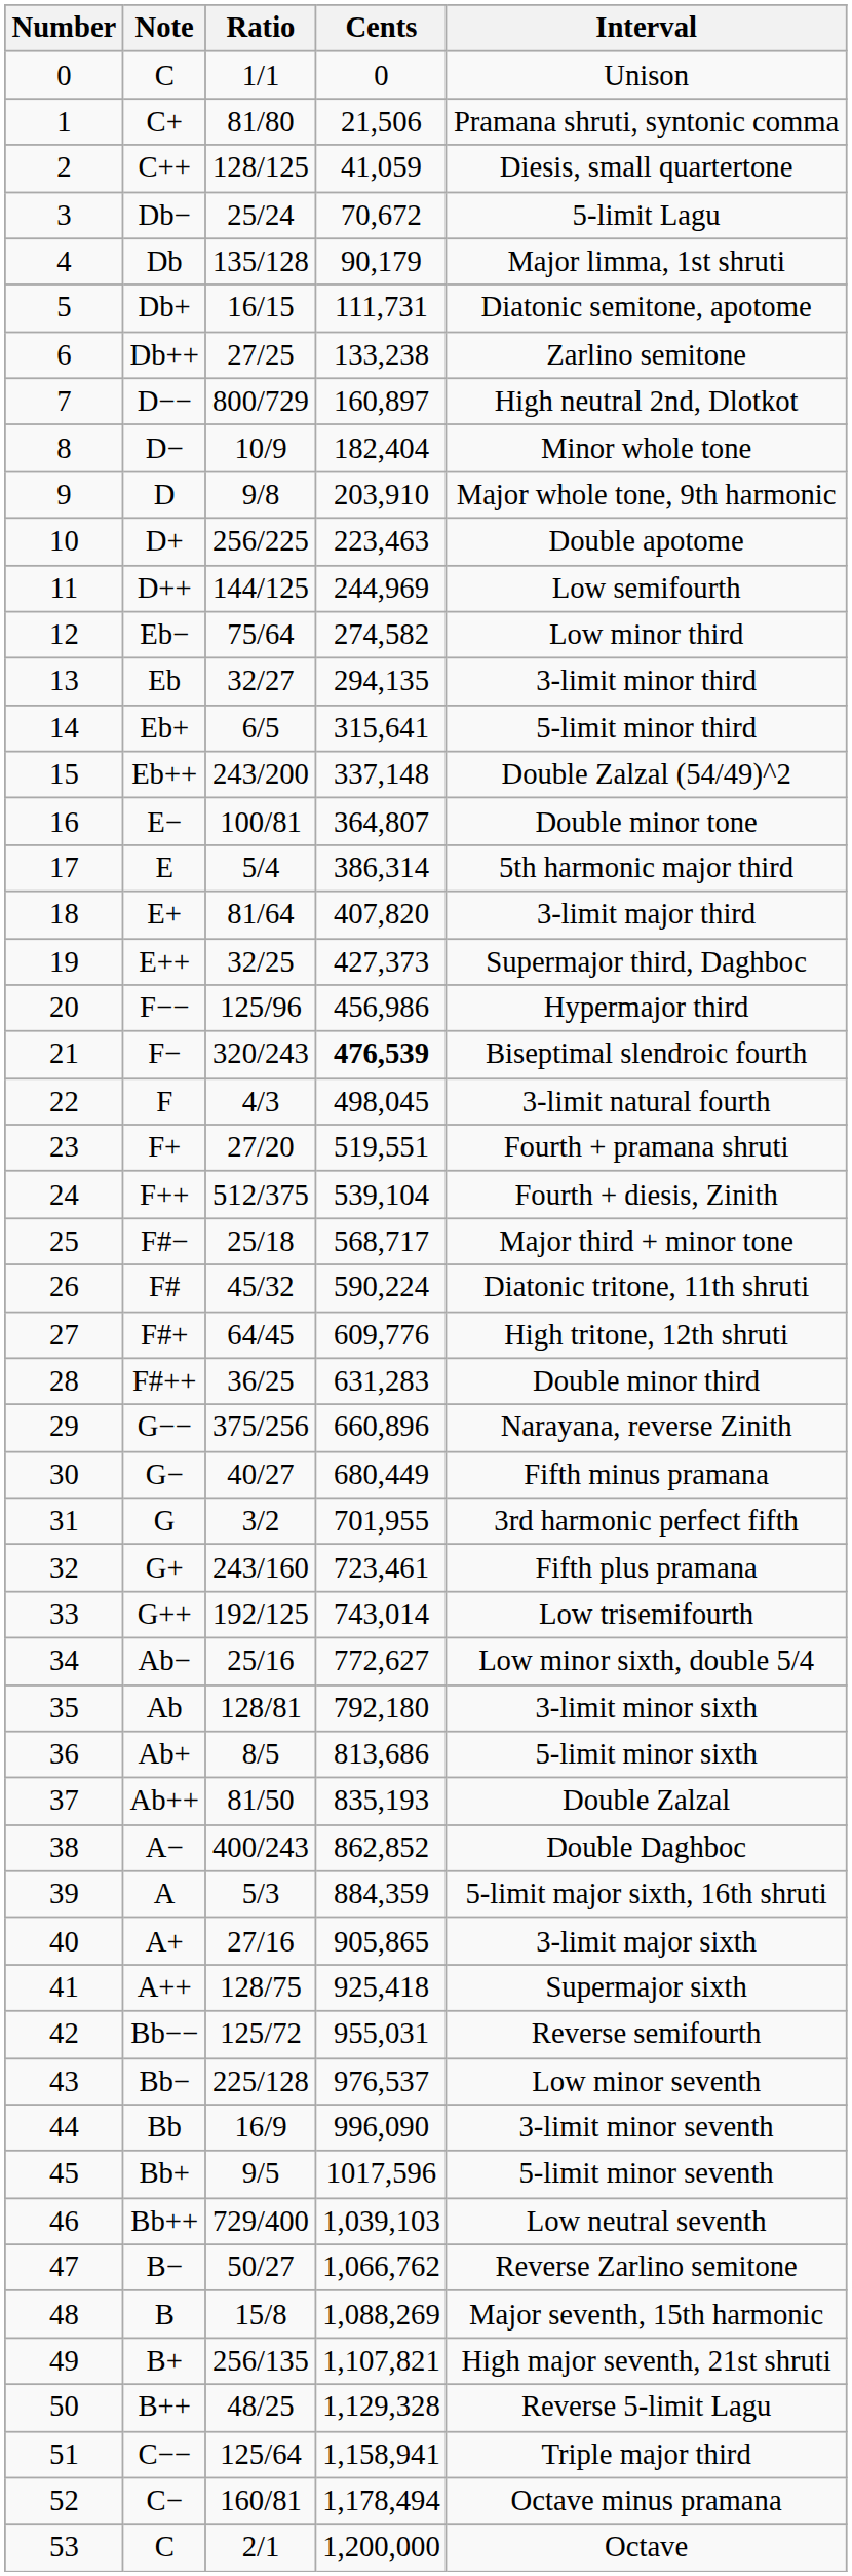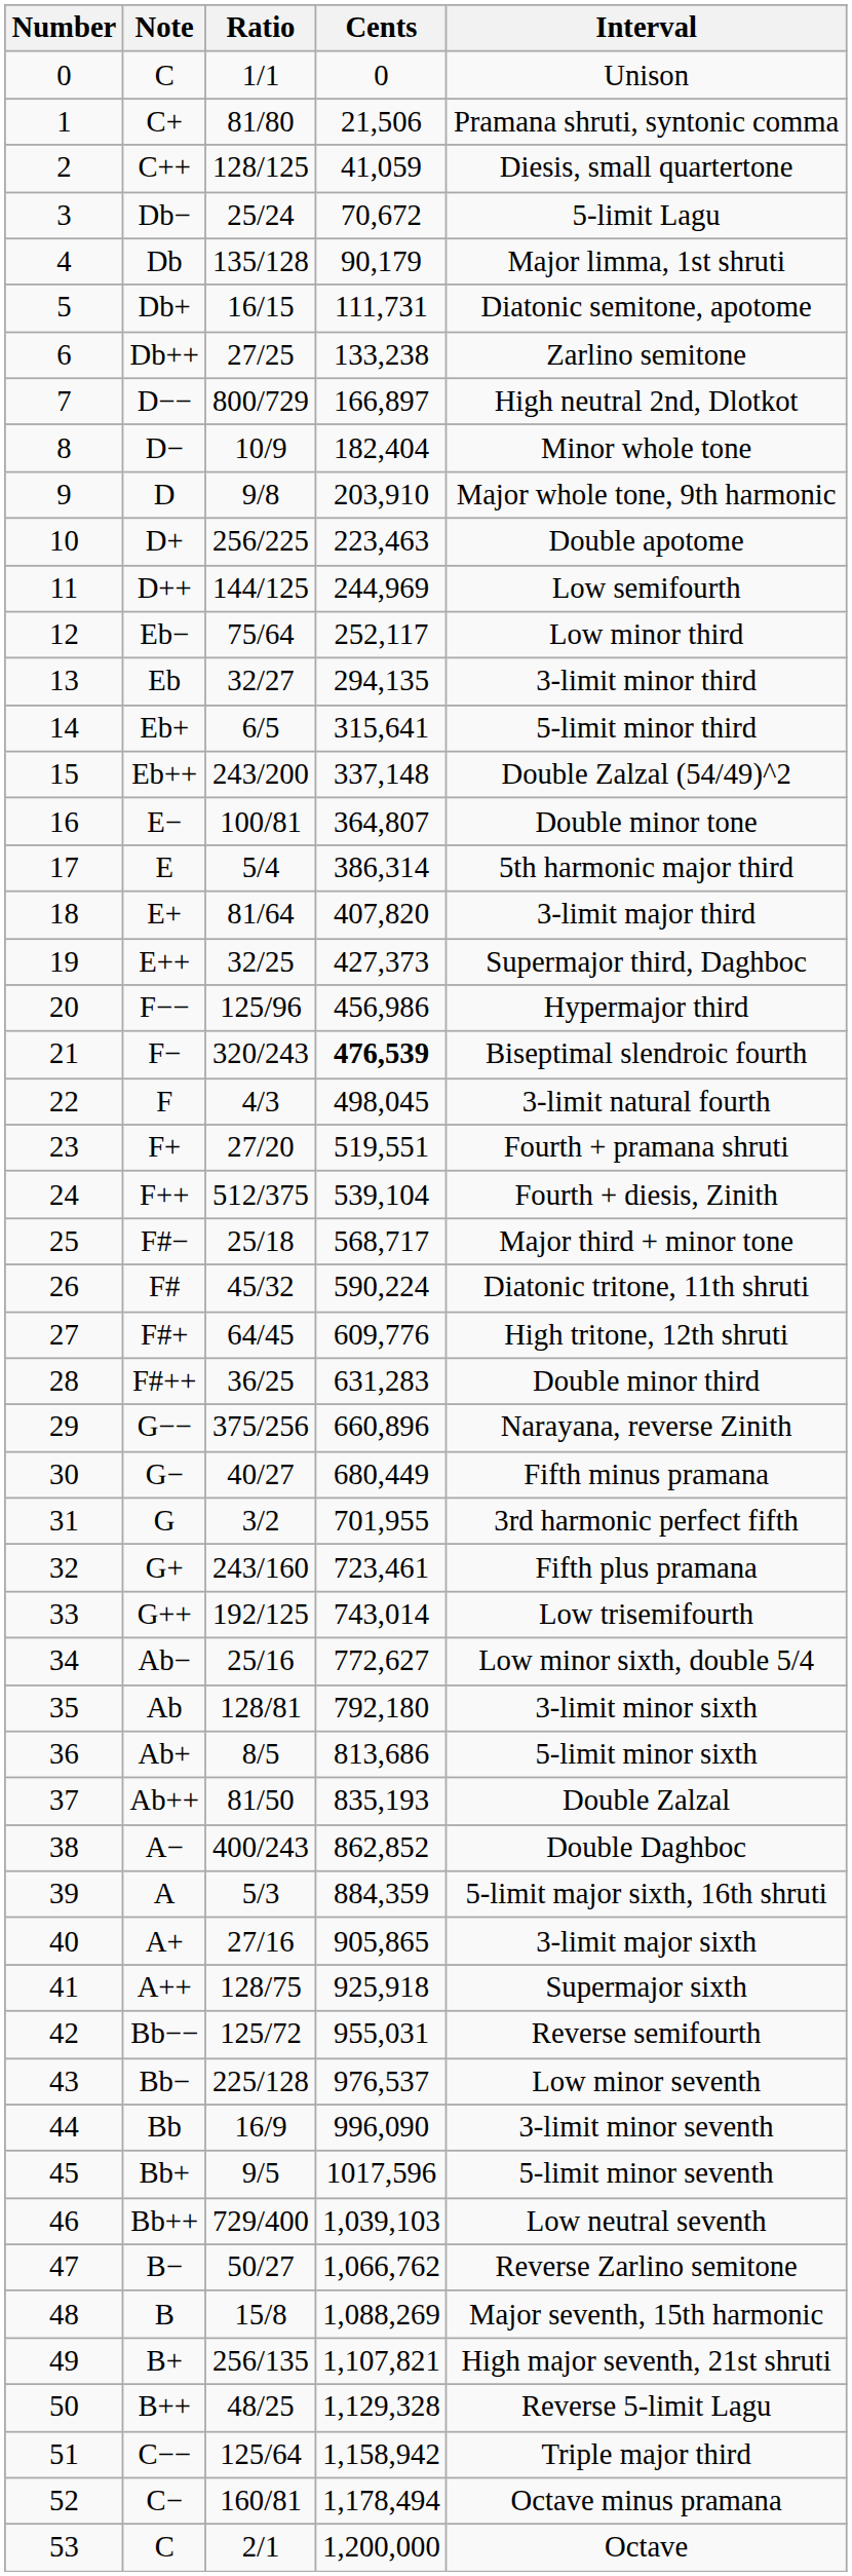 <table class="wikitable sortable" style="text-align: center">
 <tr>
 <th class="unsortable">Number</th>
 <th class="unsortable">Note</th>
 <th class="unsortable">Ratio</th>
 <th class="unsortable">Cents</th>
 <th class="unsortable">Interval</th>
 </tr>
 <tr>
 <td>0</td>
 <td>C</td>
 <td>1/1</td>
 <td>0</td>
 <td>Unison</td>
 </tr>
 <tr>
 <td>1</td>
 <td>C+</td>
 <td>81/80</td>
 <td>21,506</td>
 <td>Pramana shruti, syntonic comma</td>
 </tr>
 <tr>
 <td>2</td>
 <td>C++</td>
 <td>128/125</td>
 <td>41,059</td>
 <td>Diesis, small quartertone</td>
 </tr>
 <tr>
 <td>3</td>
 <td>Db−</td>
 <td>25/24</td>
 <td>70,672</td>
 <td>5-limit Lagu</td>
 </tr>
 <tr>
 <td>4</td>
 <td>Db</td>
 <td>135/128</td>
 <td>90,179</td>
 <td>Major limma, 1st shruti</td>
 </tr>
 <tr>
 <td>5</td>
 <td>Db+</td>
 <td>16/15</td>
 <td>111,731</td>
 <td>Diatonic semitone, apotome</td>
 </tr>
 <tr>
 <td>6</td>
 <td>Db++</td>
 <td>27/25</td>
 <td>133,238</td>
 <td>Zarlino semitone</td>
 </tr>
 <tr>
 <td>7</td>
 <td>D−−</td>
 <td>800/729</td>
-<td>160,897</td>
+<td>166,897</td>
 <td>High neutral 2nd, Dlotkot</td>
 </tr>
 <tr>
 <td>8</td>
 <td>D−</td>
 <td>10/9</td>
 <td>182,404</td>
 <td>Minor whole tone</td>
 </tr>
 <tr>
 <td>9</td>
 <td>D</td>
 <td>9/8</td>
 <td>203,910</td>
 <td>Major whole tone, 9th harmonic</td>
 </tr>
 <tr>
 <td>10</td>
 <td>D+</td>
 <td>256/225</td>
 <td>223,463</td>
 <td>Double apotome</td>
 </tr>
 <tr>
 <td>11</td>
 <td>D++</td>
 <td>144/125</td>
 <td>244,969</td>
 <td>Low semifourth</td>
 </tr>
 <tr>
 <td>12</td>
 <td>Eb−</td>
 <td>75/64</td>
-<td>274,582</td>
+<td>252,117</td>
 <td>Low minor third</td>
 </tr>
 <tr>
 <td>13</td>
 <td>Eb</td>
 <td>32/27</td>
 <td>294,135</td>
 <td>3-limit minor third</td>
 </tr>
 <tr>
 <td>14</td>
 <td>Eb+</td>
 <td>6/5</td>
 <td>315,641</td>
 <td>5-limit minor third</td>
 </tr>
 <tr>
 <td>15</td>
 <td>Eb++</td>
 <td>243/200</td>
 <td>337,148</td>
 <td>Double Zalzal (54/49)^2</td>
 </tr>
 <tr>
 <td>16</td>
 <td>E−</td>
 <td>100/81</td>
 <td>364,807</td>
 <td>Double minor tone</td>
 </tr>
 <tr>
 <td>17</td>
 <td>E</td>
 <td>5/4</td>
 <td>386,314</td>
 <td>5th harmonic major third</td>
 </tr>
 <tr>
 <td>18</td>
 <td>E+</td>
 <td>81/64</td>
 <td>407,820</td>
 <td>3-limit major third</td>
 </tr>
 <tr>
 <td>19</td>
 <td>E++</td>
 <td>32/25</td>
 <td>427,373</td>
 <td>Supermajor third, Daghboc</td>
 </tr>
 <tr>
 <td>20</td>
 <td>F−−</td>
 <td>125/96</td>
 <td>456,986</td>
 <td>Hypermajor third</td>
 </tr>
 <tr>
 <td>21</td>
 <td>F−</td>
 <td>320/243</td>
 <td><strong>476,539</strong></td>
 <td>Biseptimal slendroic fourth</td>
 </tr>
 <tr>
 <td>22</td>
 <td>F</td>
 <td>4/3</td>
 <td>498,045</td>
 <td>3-limit natural fourth</td>
 </tr>
 <tr>
 <td>23</td>
 <td>F+</td>
 <td>27/20</td>
 <td>519,551</td>
 <td>Fourth + pramana shruti</td>
 </tr>
 <tr>
 <td>24</td>
 <td>F++</td>
 <td>512/375</td>
 <td>539,104</td>
 <td>Fourth + diesis, Zinith</td>
 </tr>
 <tr>
 <td>25</td>
 <td>F#−</td>
 <td>25/18</td>
 <td>568,717</td>
 <td>Major third + minor tone</td>
 </tr>
 <tr>
 <td>26</td>
 <td>F#</td>
 <td>45/32</td>
 <td>590,224</td>
 <td>Diatonic tritone, 11th shruti</td>
 </tr>
 <tr>
 <td>27</td>
 <td>F#+</td>
 <td>64/45</td>
 <td>609,776</td>
 <td>High tritone, 12th shruti</td>
 </tr>
 <tr>
 <td>28</td>
 <td>F#++</td>
 <td>36/25</td>
 <td>631,283</td>
 <td>Double minor third</td>
 </tr>
 <tr>
 <td>29</td>
 <td>G−−</td>
 <td>375/256</td>
 <td>660,896</td>
 <td>Narayana, reverse Zinith</td>
 </tr>
 <tr>
 <td>30</td>
 <td>G−</td>
 <td>40/27</td>
 <td>680,449</td>
 <td>Fifth minus pramana</td>
 </tr>
 <tr>
 <td>31</td>
 <td>G</td>
 <td>3/2</td>
 <td>701,955</td>
 <td>3rd harmonic perfect fifth</td>
 </tr>
 <tr>
 <td>32</td>
 <td>G+</td>
 <td>243/160</td>
 <td>723,461</td>
 <td>Fifth plus pramana</td>
 </tr>
 <tr>
 <td>33</td>
 <td>G++</td>
 <td>192/125</td>
 <td>743,014</td>
 <td>Low trisemifourth</td>
 </tr>
 <tr>
 <td>34</td>
 <td>Ab−</td>
 <td>25/16</td>
 <td>772,627</td>
 <td>Low minor sixth, double 5/4</td>
 </tr>
 <tr>
 <td>35</td>
 <td>Ab</td>
 <td>128/81</td>
 <td>792,180</td>
 <td>3-limit minor sixth</td>
 </tr>
 <tr>
 <td>36</td>
 <td>Ab+</td>
 <td>8/5</td>
 <td>813,686</td>
 <td>5-limit minor sixth</td>
 </tr>
 <tr>
 <td>37</td>
 <td>Ab++</td>
 <td>81/50</td>
 <td>835,193</td>
 <td>Double Zalzal</td>
 </tr>
 <tr>
 <td>38</td>
 <td>A−</td>
 <td>400/243</td>
 <td>862,852</td>
 <td>Double Daghboc</td>
 </tr>
 <tr>
 <td>39</td>
 <td>A</td>
 <td>5/3</td>
 <td>884,359</td>
 <td>5-limit major sixth, 16th shruti</td>
 </tr>
 <tr>
 <td>40</td>
 <td>A+</td>
 <td>27/16</td>
 <td>905,865</td>
 <td>3-limit major sixth</td>
 </tr>
 <tr>
 <td>41</td>
 <td>A++</td>
 <td>128/75</td>
-<td>925,418</td>
+<td>925,918</td>
 <td>Supermajor sixth</td>
 </tr>
 <tr>
 <td>42</td>
 <td>Bb−−</td>
 <td>125/72</td>
 <td>955,031</td>
 <td>Reverse semifourth</td>
 </tr>
 <tr>
 <td>43</td>
 <td>Bb−</td>
 <td>225/128</td>
 <td>976,537</td>
 <td>Low minor seventh</td>
 </tr>
 <tr>
 <td>44</td>
 <td>Bb</td>
 <td>16/9</td>
 <td>996,090</td>
 <td>3-limit minor seventh</td>
 </tr>
 <tr>
 <td>45</td>
 <td>Bb+</td>
 <td>9/5</td>
 <td>1017,596</td>
 <td>5-limit minor seventh</td>
 </tr>
 <tr>
 <td>46</td>
 <td>Bb++</td>
 <td>729/400</td>
 <td>1,039,103</td>
 <td>Low neutral seventh</td>
 </tr>
 <tr>
 <td>47</td>
 <td>B−</td>
 <td>50/27</td>
 <td>1,066,762</td>
 <td>Reverse Zarlino semitone</td>
 </tr>
 <tr>
 <td>48</td>
 <td>B</td>
 <td>15/8</td>
 <td>1,088,269</td>
 <td>Major seventh, 15th harmonic</td>
 </tr>
 <tr>
 <td>49</td>
 <td>B+</td>
 <td>256/135</td>
 <td>1,107,821</td>
 <td>High major seventh, 21st shruti</td>
 </tr>
 <tr>
 <td>50</td>
 <td>B++</td>
 <td>48/25</td>
 <td>1,129,328</td>
 <td>Reverse 5-limit Lagu</td>
 </tr>
 <tr>
 <td>51</td>
 <td>C−−</td>
 <td>125/64</td>
-<td>1,158,941</td>
+<td>1,158,942</td>
 <td>Triple major third</td>
 </tr>
 <tr>
 <td>52</td>
 <td>C−</td>
 <td>160/81</td>
 <td>1,178,494</td>
 <td>Octave minus pramana</td>
 </tr>
 <tr>
 <td>53</td>
 <td>C</td>
 <td>2/1</td>
 <td>1,200,000</td>
 <td>Octave</td>
 </tr>
 </table>
